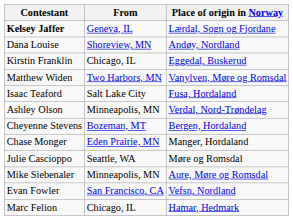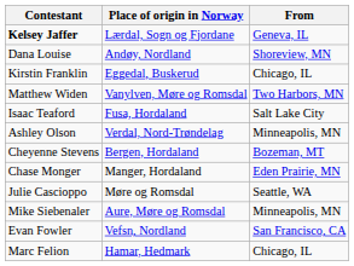 <table class="wikitable sortable">
 <tr>
 <th>Contestant</th>
+<th>Place of origin in <a href='#'>Norway</a></th>
 <th>From</th>
-<th>Place of origin in <a href='#'>Norway</a></th>
 </tr>
 <tr>
 <td><strong>Kelsey Jaffer</strong></td>
+<td><a href='#'>Lærdal, Sogn og Fjordane</a></td>
 <td><a href='#'>Geneva, IL</a></td>
-<td><a href='#'>Lærdal, Sogn og Fjordane</a></td>
 </tr>
 <tr>
 <td>Dana Louise</td>
+<td><a href='#'>Andøy, Nordland</a></td>
 <td><a href='#'>Shoreview, MN</a></td>
-<td><a href='#'>Andøy, Nordland</a></td>
 </tr>
 <tr>
 <td>Kirstin Franklin</td>
+<td><a href='#'>Eggedal, Buskerud</a></td>
 <td>Chicago, IL</td>
-<td><a href='#'>Eggedal, Buskerud</a></td>
 </tr>
 <tr>
 <td>Matthew Widen</td>
+<td><a href='#'>Vanylven, Møre og Romsdal</a></td>
 <td><a href='#'>Two Harbors, MN</a></td>
-<td><a href='#'>Vanylven, Møre og Romsdal</a></td>
 </tr>
 <tr>
 <td>Isaac Teaford</td>
+<td><a href='#'>Fusa, Hordaland</a></td>
 <td>Salt Lake City</td>
-<td><a href='#'>Fusa, Hordaland</a></td>
 </tr>
 <tr>
 <td>Ashley Olson</td>
+<td><a href='#'>Verdal, Nord-Trøndelag</a></td>
 <td>Minneapolis, MN</td>
-<td><a href='#'>Verdal, Nord-Trøndelag</a></td>
 </tr>
 <tr>
 <td>Cheyenne Stevens</td>
+<td><a href='#'>Bergen, Hordaland</a></td>
 <td><a href='#'>Bozeman, MT</a></td>
-<td><a href='#'>Bergen, Hordaland</a></td>
 </tr>
 <tr>
 <td>Chase Monger</td>
+<td>Manger, Hordaland</td>
 <td><a href='#'>Eden Prairie, MN</a></td>
-<td>Manger, Hordaland</td>
 </tr>
 <tr>
 <td>Julie Cascioppo</td>
+<td>Møre og Romsdal</td>
 <td>Seattle, WA</td>
-<td>Møre og Romsdal</td>
 </tr>
 <tr>
 <td>Mike Siebenaler</td>
+<td><a href='#'>Aure, Møre og Romsdal</a></td>
 <td>Minneapolis, MN</td>
-<td><a href='#'>Aure, Møre og Romsdal</a></td>
 </tr>
 <tr>
 <td>Evan Fowler</td>
+<td><a href='#'>Vefsn, Nordland</a></td>
 <td><a href='#'>San Francisco, CA</a></td>
-<td><a href='#'>Vefsn, Nordland</a></td>
 </tr>
 <tr>
 <td>Marc Felion</td>
+<td><a href='#'>Hamar, Hedmark</a></td>
 <td>Chicago, IL</td>
-<td><a href='#'>Hamar, Hedmark</a></td>
 </tr>
 </table>
